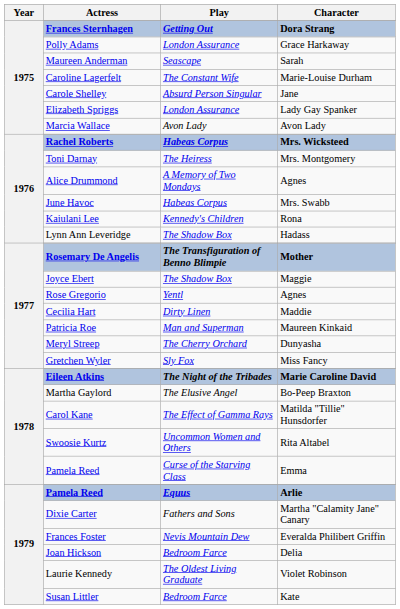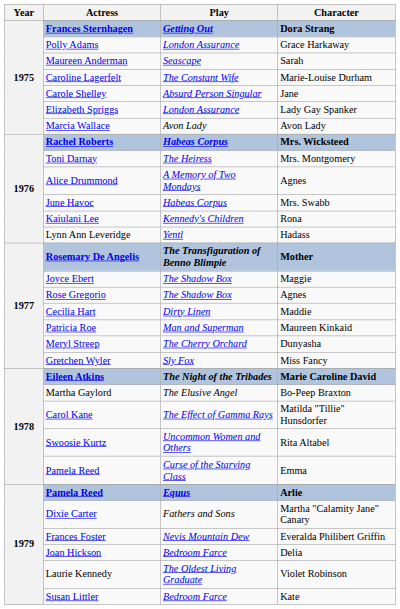 <table class="wikitable" style="width:98%;">
 <tr style="background:#bebebe;">
 <th style="width:10%;">Year</th>
 <th style="width:30%;">Actress</th>
 <th style="width:30%;">Play</th>
 <th style="width:30%;">Character</th>
 </tr>
 <tr>
 <th rowspan="8">1975</th>
 </tr>
 <tr style="background:#B0C4DE;">
 <td><strong><a href='#'>Frances Sternhagen</a></strong></td>
 <td><strong><em><a href='#'>Getting Out</a></em></strong></td>
 <td><strong>Dora Strang </strong></td>
 </tr>
 <tr>
 <td><a href='#'>Polly Adams</a></td>
 <td><em><a href='#'>London Assurance</a></em></td>
 <td>Grace Harkaway</td>
 </tr>
 <tr>
 <td><a href='#'>Maureen Anderman</a></td>
 <td><em><a href='#'>Seascape</a></em></td>
 <td>Sarah</td>
 </tr>
 <tr>
 <td><a href='#'>Caroline Lagerfelt</a></td>
 <td><em><a href='#'>The Constant Wife</a></em></td>
 <td>Marie-Louise Durham</td>
 </tr>
 <tr>
 <td><a href='#'>Carole Shelley</a></td>
 <td><em><a href='#'>Absurd Person Singular</a></em></td>
 <td>Jane</td>
 </tr>
 <tr>
 <td><a href='#'>Elizabeth Spriggs</a></td>
 <td><em><a href='#'>London Assurance</a></em></td>
 <td>Lady Gay Spanker</td>
 </tr>
 <tr>
 <td><a href='#'>Marcia Wallace</a></td>
 <td><em>Avon Lady</em></td>
 <td>Avon Lady</td>
 </tr>
 <tr>
 <th rowspan="7">1976</th>
 </tr>
 <tr style="background:#B0C4DE;">
 <td><strong><a href='#'>Rachel Roberts</a></strong></td>
 <td><strong><em><a href='#'>Habeas Corpus</a></em></strong></td>
 <td><strong>Mrs. Wicksteed</strong></td>
 </tr>
 <tr>
 <td><a href='#'>Toni Darnay</a></td>
 <td><em><a href='#'>The Heiress</a></em></td>
 <td>Mrs. Montgomery</td>
 </tr>
 <tr>
 <td><a href='#'>Alice Drummond</a></td>
 <td><em><a href='#'>A Memory of Two Mondays</a></em></td>
 <td>Agnes</td>
 </tr>
 <tr>
 <td><a href='#'>June Havoc</a></td>
 <td><em><a href='#'>Habeas Corpus</a></em></td>
 <td>Mrs. Swabb</td>
 </tr>
 <tr>
 <td><a href='#'>Kaiulani Lee</a></td>
 <td><em><a href='#'>Kennedy's Children</a></em></td>
 <td>Rona</td>
 </tr>
 <tr>
 <td>Lynn Ann Leveridge</td>
-<td><em><a href='#'>The Shadow Box</a></em></td>
+<td><em><a href='#'>Yentl</a></em></td>
 <td>Hadass</td>
 </tr>
 <tr>
 <th rowspan="8">1977</th>
 </tr>
 <tr style="background:#B0C4DE;">
 <td><strong><a href='#'>Rosemary De Angelis</a></strong></td>
 <td><strong><em>The Transfiguration of Benno Blimpie</em></strong></td>
 <td><strong>Mother</strong></td>
 </tr>
 <tr>
 <td><a href='#'>Joyce Ebert</a></td>
 <td><em><a href='#'>The Shadow Box</a></em></td>
 <td>Maggie</td>
 </tr>
 <tr>
 <td><a href='#'>Rose Gregorio</a></td>
-<td><em><a href='#'>Yentl</a></em></td>
+<td><em><a href='#'>The Shadow Box</a></em></td>
 <td>Agnes</td>
 </tr>
 <tr>
 <td><a href='#'>Cecilia Hart</a></td>
 <td><em> <a href='#'>Dirty Linen</a></em></td>
 <td>Maddie</td>
 </tr>
 <tr>
 <td><a href='#'>Patricia Roe</a></td>
 <td><em><a href='#'>Man and Superman</a></em></td>
 <td>Maureen Kinkaid</td>
 </tr>
 <tr>
 <td><a href='#'>Meryl Streep</a></td>
 <td><em><a href='#'>The Cherry Orchard</a></em></td>
 <td>Dunyasha</td>
 </tr>
 <tr>
 <td><a href='#'>Gretchen Wyler</a></td>
 <td><em><a href='#'>Sly Fox</a></em></td>
 <td>Miss Fancy</td>
 </tr>
 <tr>
 <th rowspan="6">1978</th>
 </tr>
 <tr style="background:#B0C4DE;">
 <td><strong><a href='#'>Eileen Atkins</a></strong></td>
 <td><strong><em>The Night of the Tribades</em></strong></td>
 <td><strong>Marie Caroline David</strong></td>
 </tr>
 <tr>
 <td>Martha Gaylord</td>
 <td><em>The Elusive Angel</em></td>
 <td>Bo-Peep Braxton</td>
 </tr>
 <tr>
 <td><a href='#'>Carol Kane</a></td>
 <td><em><a href='#'>The Effect of Gamma Rays</a></em></td>
 <td>Matilda "Tillie" Hunsdorfer</td>
 </tr>
 <tr>
 <td><a href='#'>Swoosie Kurtz</a></td>
 <td><em><a href='#'>Uncommon Women and Others</a></em></td>
 <td>Rita Altabel</td>
 </tr>
 <tr>
 <td><a href='#'>Pamela Reed</a></td>
 <td><em><a href='#'>Curse of the Starving Class</a></em></td>
 <td>Emma</td>
 </tr>
 <tr>
 <th rowspan="7">1979</th>
 </tr>
 <tr style="background:#B0C4DE;">
 <td><strong><a href='#'>Pamela Reed</a></strong></td>
 <td><strong><em><a href='#'>Equus</a></em></strong></td>
 <td><strong>Arlie</strong></td>
 </tr>
 <tr>
 <td><a href='#'>Dixie Carter</a></td>
 <td><em>Fathers and Sons</em></td>
 <td>Martha "Calamity Jane" Canary</td>
 </tr>
 <tr>
 <td><a href='#'>Frances Foster</a></td>
 <td><em><a href='#'>Nevis Mountain Dew</a></em></td>
 <td>Everalda Philibert Griffin</td>
 </tr>
 <tr>
 <td><a href='#'>Joan Hickson</a></td>
 <td><em><a href='#'>Bedroom Farce</a></em></td>
 <td>Delia</td>
 </tr>
 <tr>
 <td>Laurie Kennedy</td>
 <td><em><a href='#'>The Oldest Living Graduate</a></em></td>
 <td>Violet Robinson</td>
 </tr>
 <tr>
 <td><a href='#'>Susan Littler</a></td>
 <td><em><a href='#'>Bedroom Farce</a></em></td>
 <td>Kate</td>
 </tr>
 </table>
